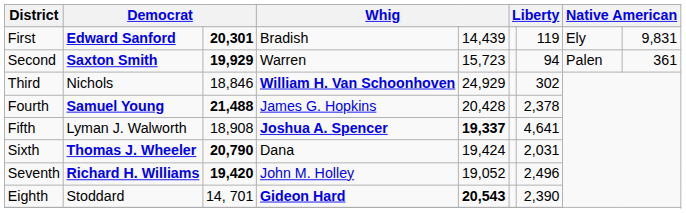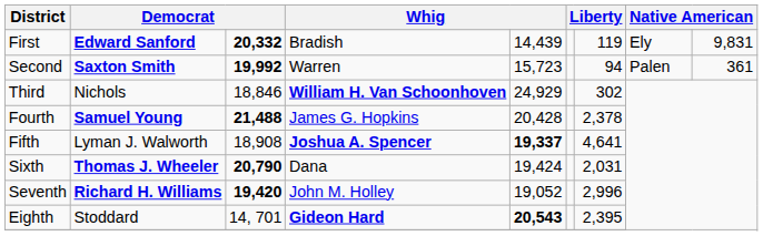 <table class=wikitable>
 <tr bgcolor=lightgrey>
 <th>District</th>
 <th colspan="2" ><a href='#'>Democrat</a></th>
 <th colspan="2" ><a href='#'>Whig</a></th>
 <th colspan="2" ><a href='#'>Liberty</a></th>
 <th colspan="2" ><a href='#'>Native American</a></th>
 </tr>
 <tr>
 <td>First</td>
 <td><strong><a href='#'>Edward Sanford</a></strong></td>
-<td align="right"><strong>20,301</strong></td>
+<td align="right"><strong>20,332</strong></td>
 <td>Bradish</td>
 <td align="right">14,439</td>
 <td></td>
 <td align="right">119</td>
 <td>Ely</td>
 <td align="right">9,831</td>
 </tr>
 <tr>
 <td>Second</td>
 <td><strong><a href='#'>Saxton Smith</a></strong></td>
-<td align="right"><strong>19,929</strong></td>
+<td align="right"><strong>19,992</strong></td>
 <td>Warren</td>
 <td align="right">15,723</td>
 <td></td>
 <td align="right">94</td>
 <td>Palen</td>
 <td align="right">361</td>
 </tr>
 <tr>
 <td>Third</td>
 <td>Nichols</td>
 <td align="right">18,846</td>
 <td><strong><a href='#'>William H. Van Schoonhoven</a></strong></td>
 <td align="right">24,929</td>
 <td></td>
 <td align="right">302</td>
 </tr>
 <tr>
 <td>Fourth</td>
 <td><strong><a href='#'>Samuel Young</a></strong></td>
 <td align="right"><strong>21,488</strong></td>
 <td><a href='#'>James G. Hopkins</a></td>
 <td align="right">20,428</td>
 <td></td>
 <td align="right">2,378</td>
 </tr>
 <tr>
 <td>Fifth</td>
 <td>Lyman J. Walworth</td>
 <td align="right">18,908</td>
 <td><strong><a href='#'>Joshua A. Spencer</a></strong></td>
 <td align="right"><strong>19,337</strong></td>
 <td></td>
 <td align="right">4,641</td>
 </tr>
 <tr>
 <td>Sixth</td>
 <td><strong><a href='#'>Thomas J. Wheeler</a></strong></td>
 <td align="right"><strong>20,790</strong></td>
 <td>Dana</td>
 <td align="right">19,424</td>
 <td></td>
 <td align="right">2,031</td>
 </tr>
 <tr>
 <td>Seventh</td>
 <td><strong><a href='#'>Richard H. Williams</a></strong></td>
 <td align="right"><strong>19,420</strong></td>
 <td><a href='#'>John M. Holley</a></td>
 <td align="right">19,052</td>
 <td></td>
-<td align="right">2,496</td>
+<td align="right">2,996</td>
 </tr>
 <tr>
 <td>Eighth</td>
 <td>Stoddard</td>
 <td align="right">14, 701</td>
 <td><strong><a href='#'>Gideon Hard</a></strong></td>
 <td align="right"><strong>20,543</strong></td>
 <td></td>
-<td align="right">2,390</td>
+<td align="right">2,395</td>
 </tr>
 <tr>
 </tr>
 </table>
